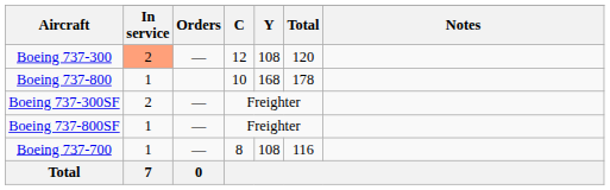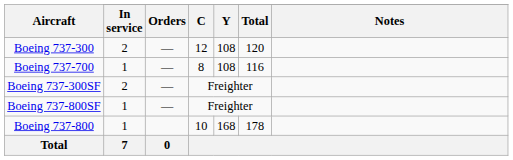 <table class="wikitable" style="text-align:center;">
 <tr>
 <th rowspan="2">Aircraft</th>
 </tr>
 <tr>
 <th style="width:25px;">In service</th>
 <th style="width:25px;">Orders</th>
 <th style="width:25px;"><abbr>C</abbr></th>
 <th style="width:25px;"><abbr>Y</abbr></th>
 <th style="width:25px;">Total</th>
 <th style="width:300px;">Notes</th>
 </tr>
 <tr>
 <td><a href='#'>Boeing 737-300</a></td>
-<td style="background: lightsalmon;">2</td>
+<td>2</td>
 <td>—</td>
 <td>12</td>
 <td>108</td>
 <td>120</td>
 <td></td>
 </tr>
 <tr>
-<td><a href='#'>Boeing 737-800</a></td>
+<td><a href='#'>Boeing 737-700</a></td>
 <td>1</td>
-<td></td>
-<td>10</td>
-<td>168</td>
-<td>178</td>
+<td>—</td>
+<td>8</td>
+<td>108</td>
+<td>116</td>
 <td></td>
 </tr>
 <tr>
 <td><a href='#'>Boeing 737-300SF</a></td>
 <td>2</td>
 <td>—</td>
 <td colspan=3>Freighter</td>
 <td></td>
 </tr>
 <tr>
 <td><a href='#'>Boeing 737-800SF</a></td>
 <td>1</td>
 <td>—</td>
 <td colspan=3>Freighter</td>
 <td></td>
 </tr>
 <tr>
-<td><a href='#'>Boeing 737-700</a></td>
+<td><a href='#'>Boeing 737-800</a></td>
 <td>1</td>
-<td>—</td>
-<td>8</td>
-<td>108</td>
-<td>116</td>
+<td></td>
+<td>10</td>
+<td>168</td>
+<td>178</td>
 <td></td>
 </tr>
 <tr>
 <th>Total</th>
 <th>7</th>
 <th>0</th>
 <th colspan="4" class="unsortable"></th>
 </tr>
 </table>
